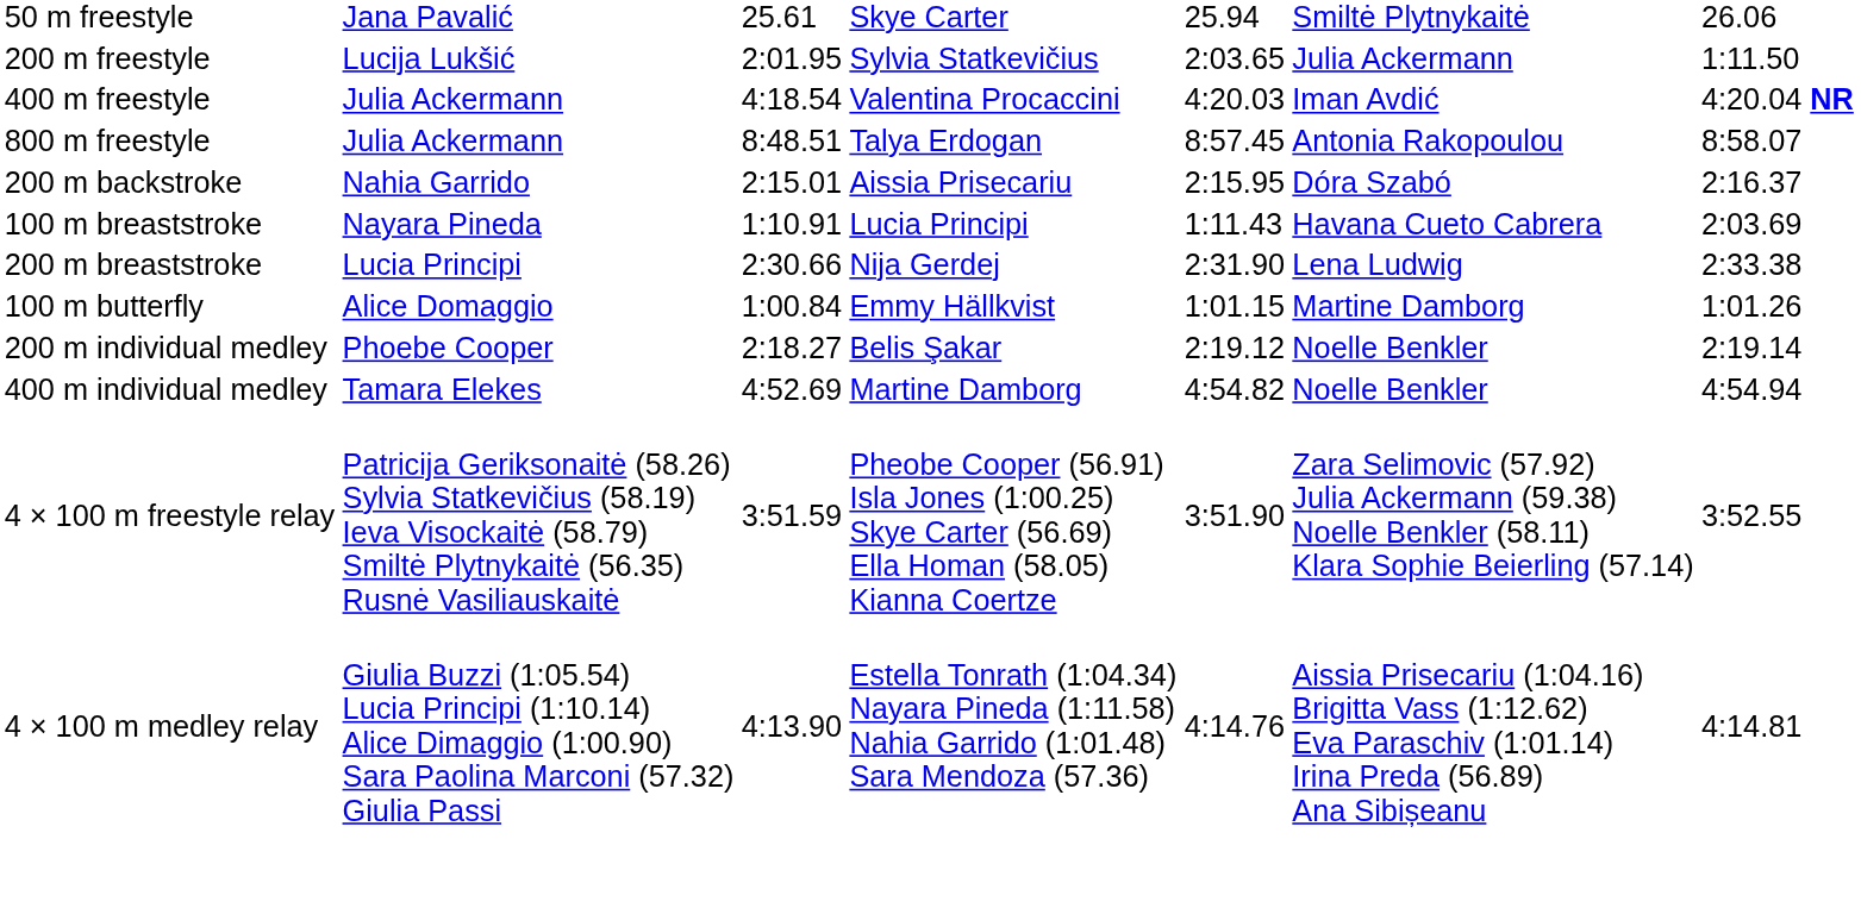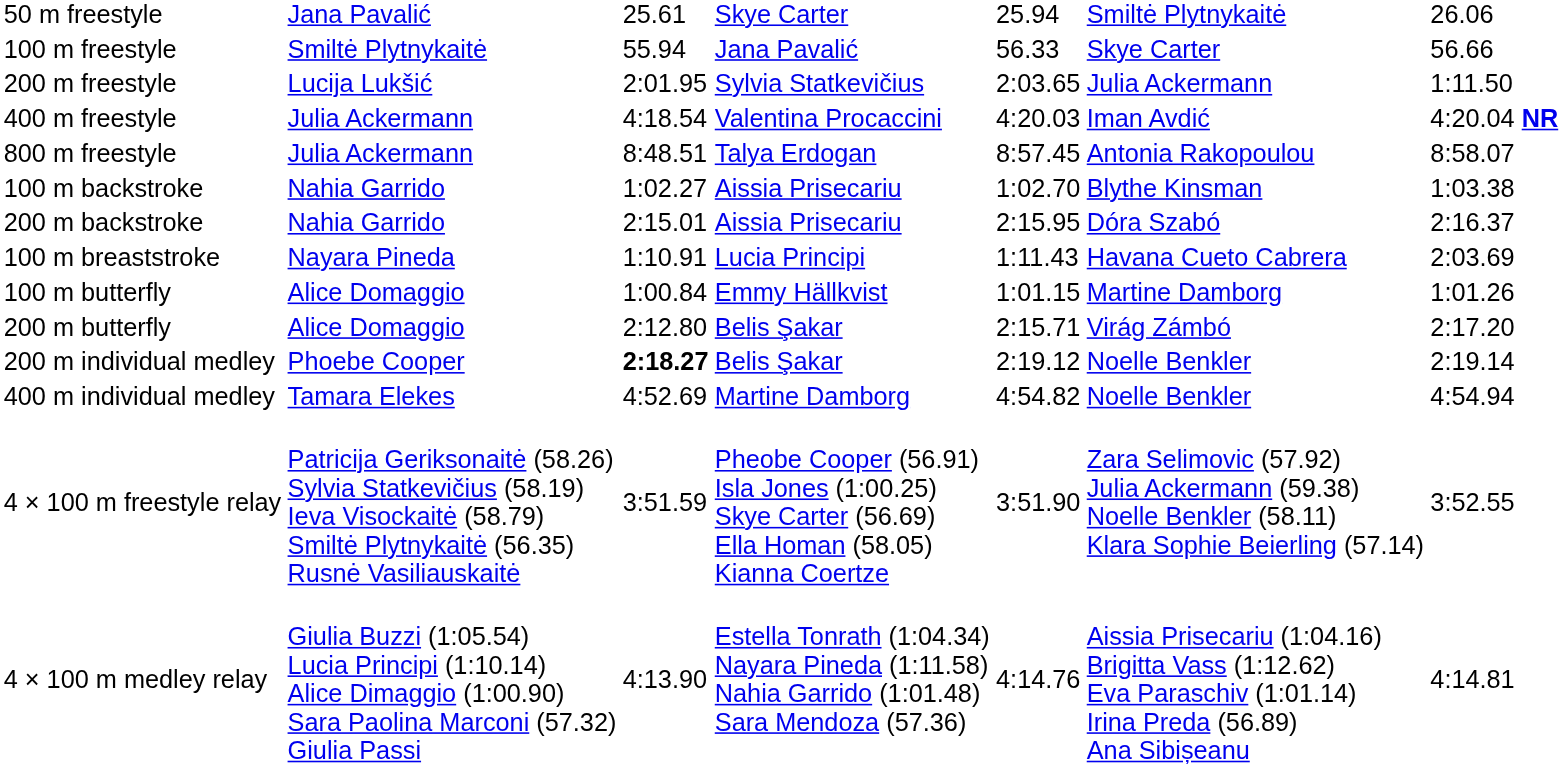 <table>
 <tr>
 <td>50 m freestyle</td>
 <td><a href='#'>Jana Pavalić</a><br></td>
 <td>25.61</td>
 <td><a href='#'>Skye Carter</a><br></td>
 <td>25.94</td>
 <td><a href='#'>Smiltė Plytnykaitė</a><br></td>
 <td>26.06</td>
+</tr>
+<tr>
+<td>100 m freestyle</td>
+<td><a href='#'>Smiltė Plytnykaitė</a><br></td>
+<td>55.94</td>
+<td><a href='#'>Jana Pavalić</a><br></td>
+<td>56.33</td>
+<td><a href='#'>Skye Carter</a><br></td>
+<td>56.66</td>
 </tr>
 <tr>
 <td>200 m freestyle</td>
 <td><a href='#'>Lucija Lukšić</a><br></td>
 <td>2:01.95</td>
 <td><a href='#'>Sylvia Statkevičius</a><br></td>
 <td>2:03.65</td>
 <td><a href='#'>Julia Ackermann</a><br></td>
 <td>1:11.50</td>
 </tr>
 <tr>
 <td>400 m freestyle</td>
 <td><a href='#'>Julia Ackermann</a><br></td>
 <td>4:18.54</td>
 <td><a href='#'>Valentina Procaccini</a><br></td>
 <td>4:20.03</td>
 <td><a href='#'>Iman Avdić</a><br></td>
 <td>4:20.04 <strong><a href='#'>NR</a></strong></td>
 </tr>
 <tr>
 <td>800 m freestyle</td>
 <td><a href='#'>Julia Ackermann</a><br></td>
 <td>8:48.51</td>
 <td><a href='#'>Talya Erdogan</a><br></td>
 <td>8:57.45</td>
 <td><a href='#'>Antonia Rakopoulou</a><br></td>
 <td>8:58.07</td>
 </tr>
 <tr>
+<td>100 m backstroke</td>
+<td><a href='#'>Nahia Garrido</a><br></td>
+<td>1:02.27</td>
+<td><a href='#'>Aissia Prisecariu</a><br></td>
+<td>1:02.70</td>
+<td><a href='#'>Blythe Kinsman</a><br></td>
+<td>1:03.38</td>
+</tr>
+<tr>
 <td>200 m backstroke</td>
 <td><a href='#'>Nahia Garrido</a><br></td>
 <td>2:15.01</td>
 <td><a href='#'>Aissia Prisecariu</a><br></td>
 <td>2:15.95</td>
 <td><a href='#'>Dóra Szabó</a><br></td>
 <td>2:16.37</td>
 </tr>
 <tr>
 <td>100 m breaststroke</td>
 <td><a href='#'>Nayara Pineda</a><br></td>
 <td>1:10.91</td>
 <td><a href='#'>Lucia Principi</a><br></td>
 <td>1:11.43</td>
 <td><a href='#'>Havana Cueto Cabrera</a><br></td>
 <td>2:03.69</td>
 </tr>
 <tr>
-<td>200 m breaststroke</td>
-<td><a href='#'>Lucia Principi</a><br></td>
-<td>2:30.66</td>
-<td><a href='#'>Nija Gerdej</a><br></td>
-<td>2:31.90</td>
-<td><a href='#'>Lena Ludwig</a><br></td>
-<td>2:33.38</td>
-</tr>
-<tr>
 <td>100 m butterfly</td>
 <td><a href='#'>Alice Domaggio</a><br></td>
 <td>1:00.84</td>
 <td><a href='#'>Emmy Hällkvist</a><br></td>
 <td>1:01.15</td>
 <td><a href='#'>Martine Damborg</a><br></td>
 <td>1:01.26</td>
 </tr>
 <tr>
+<td>200 m butterfly</td>
+<td><a href='#'>Alice Domaggio</a><br></td>
+<td>2:12.80</td>
+<td><a href='#'>Belis Şakar</a><br></td>
+<td>2:15.71</td>
+<td><a href='#'>Virág Zámbó</a><br></td>
+<td>2:17.20</td>
+</tr>
+<tr>
 <td>200 m individual medley</td>
 <td><a href='#'>Phoebe Cooper</a><br></td>
-<td>2:18.27</td>
+<td><strong>2:18.27</strong></td>
 <td><a href='#'>Belis Şakar</a><br></td>
 <td>2:19.12</td>
 <td><a href='#'>Noelle Benkler</a><br></td>
 <td>2:19.14</td>
 </tr>
 <tr>
 <td>400 m individual medley</td>
 <td><a href='#'>Tamara Elekes</a><br></td>
 <td>4:52.69</td>
 <td><a href='#'>Martine Damborg</a><br></td>
 <td>4:54.82</td>
 <td><a href='#'>Noelle Benkler</a><br></td>
 <td>4:54.94</td>
 </tr>
 <tr>
 <td>4 × 100 m freestyle relay</td>
 <td valign=top><br><a href='#'>Patricija Geriksonaitė</a> (58.26)<br><a href='#'>Sylvia Statkevičius</a> (58.19)<br><a href='#'>Ieva Visockaitė</a> (58.79)<br><a href='#'>Smiltė Plytnykaitė</a> (56.35)<br><a href='#'>Rusnė Vasiliauskaitė</a></td>
 <td>3:51.59</td>
 <td valign=top><br><a href='#'>Pheobe Cooper</a> (56.91)<br><a href='#'>Isla Jones</a> (1:00.25)<br><a href='#'>Skye Carter</a> (56.69)<br><a href='#'>Ella Homan</a> (58.05)<br><a href='#'>Kianna Coertze</a></td>
 <td>3:51.90</td>
 <td valign=top><br><a href='#'>Zara Selimovic</a> (57.92)<br><a href='#'>Julia Ackermann</a> (59.38)<br><a href='#'>Noelle Benkler</a> (58.11)<br><a href='#'>Klara Sophie Beierling</a> (57.14)</td>
 <td>3:52.55</td>
 </tr>
 <tr>
 <td>4 × 100 m medley relay</td>
 <td valign=top><br><a href='#'>Giulia Buzzi</a> (1:05.54)<br><a href='#'>Lucia Principi</a> (1:10.14)<br><a href='#'>Alice Dimaggio</a> (1:00.90)<br><a href='#'>Sara Paolina Marconi</a> (57.32)<br><a href='#'>Giulia Passi</a></td>
 <td>4:13.90</td>
 <td valign=top><br><a href='#'>Estella Tonrath</a> (1:04.34)<br><a href='#'>Nayara Pineda</a> (1:11.58)<br><a href='#'>Nahia Garrido</a> (1:01.48)<br><a href='#'>Sara Mendoza</a> (57.36)</td>
 <td>4:14.76</td>
 <td valign=top><br><a href='#'>Aissia Prisecariu</a> (1:04.16)<br><a href='#'>Brigitta Vass</a> (1:12.62)<br><a href='#'>Eva Paraschiv</a> (1:01.14)<br><a href='#'>Irina Preda</a> (56.89)<br><a href='#'>Ana Sibișeanu</a></td>
 <td>4:14.81</td>
 </tr>
 </table>
